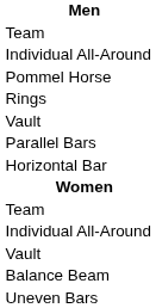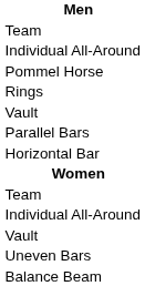 <table>
 <tr>
 <th colspan="4">Men</th>
 </tr>
 <tr>
 <td>Team</td>
 <td><br></td>
 <td></td>
 <td></td>
 </tr>
 <tr>
 <td>Individual All-Around</td>
 <td></td>
 <td></td>
 <td></td>
 </tr>
 <tr>
 <td>Pommel Horse</td>
 <td></td>
 <td></td>
 <td></td>
 </tr>
 <tr>
 <td>Rings</td>
 <td></td>
 <td></td>
 <td></td>
 </tr>
 <tr>
 <td>Vault</td>
 <td></td>
 <td></td>
 <td></td>
 </tr>
 <tr>
 <td>Parallel Bars</td>
 <td></td>
 <td></td>
 <td></td>
 </tr>
 <tr>
 <td>Horizontal Bar</td>
 <td></td>
 <td></td>
 <td></td>
 </tr>
 <tr>
 <th colspan="4">Women</th>
 </tr>
 <tr>
 <td>Team</td>
 <td><br></td>
 <td><br></td>
 <td><br></td>
 </tr>
 <tr>
 <td>Individual All-Around</td>
 <td></td>
 <td></td>
 <td></td>
 </tr>
 <tr>
 <td>Vault</td>
 <td></td>
 <td></td>
 <td></td>
 </tr>
 <tr>
+<td>Uneven Bars</td>
+<td></td>
+<td></td>
+<td></td>
+</tr>
+<tr>
 <td>Balance Beam</td>
 <td></td>
 <td></td>
 <td></td>
 </tr>
-<tr>
-<td>Uneven Bars</td>
-<td></td>
-<td></td>
-<td></td>
-</tr>
 </table>
